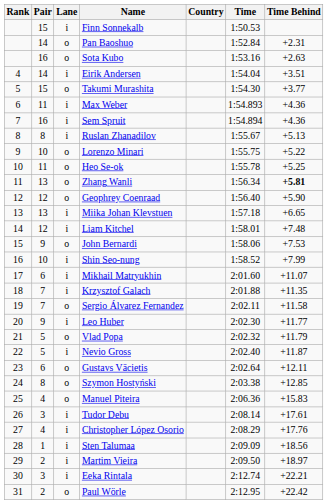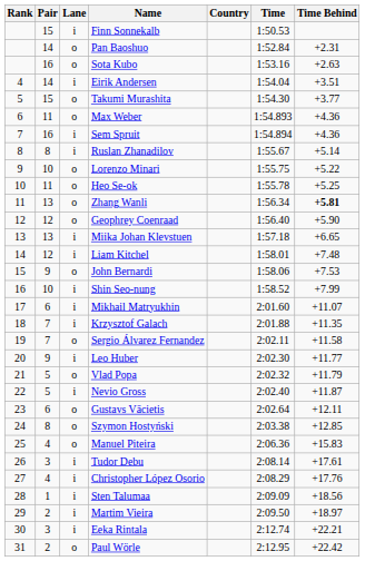 <table class="wikitable sortable" style="text-align:center">
 <tr>
 <th>Rank</th>
 <th>Pair</th>
 <th>Lane</th>
 <th>Name</th>
 <th>Country</th>
 <th>Time</th>
 <th>Time Behind</th>
 </tr>
 <tr>
 <td></td>
 <td>15</td>
 <td>i</td>
 <td align=left><a href='#'>Finn Sonnekalb</a></td>
 <td align=left></td>
 <td>1:50.53</td>
 <td></td>
 </tr>
 <tr>
 <td></td>
 <td>14</td>
 <td>o</td>
 <td align=left><a href='#'>Pan Baoshuo</a></td>
 <td align=left></td>
 <td>1:52.84</td>
 <td>+2.31</td>
 </tr>
 <tr>
 <td></td>
 <td>16</td>
 <td>o</td>
 <td align=left><a href='#'>Sota Kubo</a></td>
 <td align=left></td>
 <td>1:53.16</td>
 <td>+2.63</td>
 </tr>
 <tr>
 <td>4</td>
 <td>14</td>
 <td>i</td>
 <td align=left><a href='#'>Eirik Andersen</a></td>
 <td align=left></td>
 <td>1:54.04</td>
 <td>+3.51</td>
 </tr>
 <tr>
 <td>5</td>
 <td>15</td>
 <td>o</td>
 <td align=left><a href='#'>Takumi Murashita</a></td>
 <td align=left></td>
 <td>1:54.30</td>
 <td>+3.77</td>
 </tr>
 <tr>
 <td>6</td>
 <td>11</td>
-<td>i</td>
+<td>o</td>
 <td align=left><a href='#'>Max Weber</a></td>
 <td align=left></td>
 <td>1:54.893</td>
 <td>+4.36</td>
 </tr>
 <tr>
 <td>7</td>
 <td>16</td>
 <td>i</td>
 <td align=left><a href='#'>Sem Spruit</a></td>
 <td align=left></td>
 <td>1:54.894</td>
 <td>+4.36</td>
 </tr>
 <tr>
 <td>8</td>
 <td>8</td>
 <td>i</td>
 <td align=left><a href='#'>Ruslan Zhanadilov</a></td>
 <td align=left></td>
 <td>1:55.67</td>
-<td>+5.13</td>
+<td>+5.14</td>
 </tr>
 <tr>
 <td>9</td>
 <td>10</td>
 <td>o</td>
 <td align=left><a href='#'>Lorenzo Minari</a></td>
 <td align=left></td>
 <td>1:55.75</td>
 <td>+5.22</td>
 </tr>
 <tr>
 <td>10</td>
 <td>11</td>
 <td>o</td>
 <td align=left><a href='#'>Heo Se-ok</a></td>
 <td align=left></td>
 <td>1:55.78</td>
 <td>+5.25</td>
 </tr>
 <tr>
 <td>11</td>
 <td>13</td>
 <td>o</td>
 <td align=left><a href='#'>Zhang Wanli</a></td>
 <td align=left></td>
 <td>1:56.34</td>
 <td><strong>+5.81</strong></td>
 </tr>
 <tr>
 <td>12</td>
 <td>12</td>
 <td>o</td>
 <td align=left><a href='#'>Geophrey Coenraad</a></td>
 <td align=left></td>
 <td>1:56.40</td>
 <td>+5.90</td>
 </tr>
 <tr>
 <td>13</td>
 <td>13</td>
 <td>i</td>
 <td align=left><a href='#'>Miika Johan Klevstuen</a></td>
 <td align=left></td>
 <td>1:57.18</td>
 <td>+6.65</td>
 </tr>
 <tr>
 <td>14</td>
 <td>12</td>
 <td>i</td>
 <td align=left><a href='#'>Liam Kitchel</a></td>
 <td align=left></td>
 <td>1:58.01</td>
 <td>+7.48</td>
 </tr>
 <tr>
 <td>15</td>
 <td>9</td>
 <td>o</td>
 <td align=left><a href='#'>John Bernardi</a></td>
 <td align=left></td>
 <td>1:58.06</td>
 <td>+7.53</td>
 </tr>
 <tr>
 <td>16</td>
 <td>10</td>
 <td>i</td>
 <td align=left><a href='#'>Shin Seo-nung</a></td>
 <td align=left></td>
 <td>1:58.52</td>
 <td>+7.99</td>
 </tr>
 <tr>
 <td>17</td>
 <td>6</td>
 <td>i</td>
 <td align=left><a href='#'>Mikhail Matryukhin</a></td>
 <td align=left></td>
 <td>2:01.60</td>
 <td>+11.07</td>
 </tr>
 <tr>
 <td>18</td>
 <td>7</td>
 <td>i</td>
 <td align=left><a href='#'>Krzysztof Galach</a></td>
 <td align=left></td>
 <td>2:01.88</td>
 <td>+11.35</td>
 </tr>
 <tr>
 <td>19</td>
 <td>7</td>
 <td>o</td>
 <td align=left><a href='#'>Sergio Álvarez Fernandez</a></td>
 <td align=left></td>
 <td>2:02.11</td>
 <td>+11.58</td>
 </tr>
 <tr>
 <td>20</td>
 <td>9</td>
 <td>i</td>
 <td align=left><a href='#'>Leo Huber</a></td>
 <td align=left></td>
 <td>2:02.30</td>
 <td>+11.77</td>
 </tr>
 <tr>
 <td>21</td>
 <td>5</td>
 <td>o</td>
 <td align=left><a href='#'>Vlad Popa</a></td>
 <td align=left></td>
 <td>2:02.32</td>
 <td>+11.79</td>
 </tr>
 <tr>
 <td>22</td>
 <td>5</td>
 <td>i</td>
 <td align=left><a href='#'>Nevio Gross</a></td>
 <td align=left></td>
 <td>2:02.40</td>
 <td>+11.87</td>
 </tr>
 <tr>
 <td>23</td>
 <td>6</td>
 <td>o</td>
 <td align=left><a href='#'>Gustavs Vācietis</a></td>
 <td align=left></td>
 <td>2:02.64</td>
 <td>+12.11</td>
 </tr>
 <tr>
 <td>24</td>
 <td>8</td>
 <td>o</td>
 <td align=left><a href='#'>Szymon Hostyński</a></td>
 <td align=left></td>
 <td>2:03.38</td>
 <td>+12.85</td>
 </tr>
 <tr>
 <td>25</td>
 <td>4</td>
 <td>o</td>
 <td align=left><a href='#'>Manuel Piteira</a></td>
 <td align=left></td>
 <td>2:06.36</td>
 <td>+15.83</td>
 </tr>
 <tr>
 <td>26</td>
 <td>3</td>
 <td>i</td>
 <td align=left><a href='#'>Tudor Debu</a></td>
 <td align=left></td>
 <td>2:08.14</td>
 <td>+17.61</td>
 </tr>
 <tr>
 <td>27</td>
 <td>4</td>
 <td>i</td>
 <td align=left><a href='#'>Christopher López Osorio</a></td>
 <td align=left></td>
 <td>2:08.29</td>
 <td>+17.76</td>
 </tr>
 <tr>
 <td>28</td>
 <td>1</td>
 <td>i</td>
 <td align=left><a href='#'>Sten Talumaa</a></td>
 <td align=left></td>
 <td>2:09.09</td>
 <td>+18.56</td>
 </tr>
 <tr>
 <td>29</td>
 <td>2</td>
 <td>i</td>
 <td align=left><a href='#'>Martim Vieira</a></td>
 <td align=left></td>
 <td>2:09.50</td>
 <td>+18.97</td>
 </tr>
 <tr>
 <td>30</td>
 <td>3</td>
 <td>i</td>
 <td align=left><a href='#'>Eeka Rintala</a></td>
 <td align=left></td>
 <td>2:12.74</td>
 <td>+22.21</td>
 </tr>
 <tr>
 <td>31</td>
 <td>2</td>
 <td>o</td>
 <td align=left><a href='#'>Paul Wörle</a></td>
 <td align=left></td>
 <td>2:12.95</td>
 <td>+22.42</td>
 </tr>
 </table>
